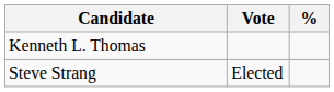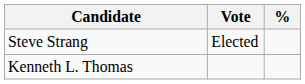 <table class="wikitable">
 <tr>
 <th bgcolor="#DDDDFF" width="200px">Candidate</th>
 <th bgcolor="#DDDDFF" width="50px">Vote</th>
 <th bgcolor="#DDDDFF" width="30px">%</th>
 </tr>
 <tr>
+<td>Steve Strang</td>
+<td>Elected</td>
+<td></td>
+</tr>
+<tr>
 <td>Kenneth L. Thomas</td>
 <td></td>
 <td></td>
 </tr>
-<tr>
-<td>Steve Strang</td>
-<td>Elected</td>
-<td></td>
-</tr>
 </table>
